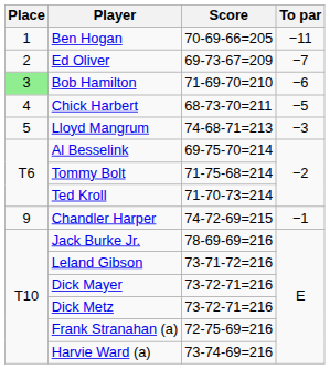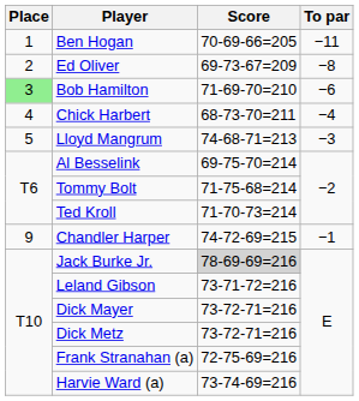 <table class="wikitable">
 <tr>
 <th>Place</th>
 <th>Player</th>
 <th>Score</th>
 <th>To par</th>
 </tr>
 <tr>
 <td align=center>1</td>
 <td> <a href='#'>Ben Hogan</a></td>
 <td>70-69-66=205</td>
 <td align=center>−11</td>
 </tr>
 <tr>
 <td align=center>2</td>
 <td> <a href='#'>Ed Oliver</a></td>
 <td>69-73-67=209</td>
-<td align=center>−7</td>
+<td align=center>−8</td>
 </tr>
 <tr>
 <td align=center style="background: lightgreen;">3</td>
 <td> <a href='#'>Bob Hamilton</a></td>
 <td>71-69-70=210</td>
 <td align=center>−6</td>
 </tr>
 <tr>
 <td align=center>4</td>
 <td> <a href='#'>Chick Harbert</a></td>
 <td>68-73-70=211</td>
-<td align=center>−5</td>
+<td align=center>−4</td>
 </tr>
 <tr>
 <td align=center>5</td>
 <td> <a href='#'>Lloyd Mangrum</a></td>
 <td>74-68-71=213</td>
 <td align="center">−3</td>
 </tr>
 <tr>
 <td rowspan=3 align=center>T6</td>
 <td> <a href='#'>Al Besselink</a></td>
 <td>69-75-70=214</td>
 <td rowspan=3 align=center>−2</td>
 </tr>
 <tr>
 <td> <a href='#'>Tommy Bolt</a></td>
 <td>71-75-68=214</td>
 </tr>
 <tr>
 <td> <a href='#'>Ted Kroll</a></td>
 <td>71-70-73=214</td>
 </tr>
 <tr>
 <td align=center>9</td>
 <td> <a href='#'>Chandler Harper</a></td>
 <td>74-72-69=215</td>
 <td align="center">−1</td>
 </tr>
 <tr>
 <td rowspan=6 align="center">T10</td>
 <td> <a href='#'>Jack Burke Jr.</a></td>
-<td>78-69-69=216</td>
+<td style="background: lightgrey;">78-69-69=216</td>
 <td rowspan=6 align="center">E</td>
 </tr>
 <tr>
 <td> <a href='#'>Leland Gibson</a></td>
 <td>73-71-72=216</td>
 </tr>
 <tr>
 <td> <a href='#'>Dick Mayer</a></td>
 <td>73-72-71=216</td>
 </tr>
 <tr>
 <td> <a href='#'>Dick Metz</a></td>
 <td>73-72-71=216</td>
 </tr>
 <tr>
 <td> <a href='#'>Frank Stranahan</a> (a)</td>
 <td>72-75-69=216</td>
 </tr>
 <tr>
 <td> <a href='#'>Harvie Ward</a> (a)</td>
 <td>73-74-69=216</td>
 </tr>
 </table>
